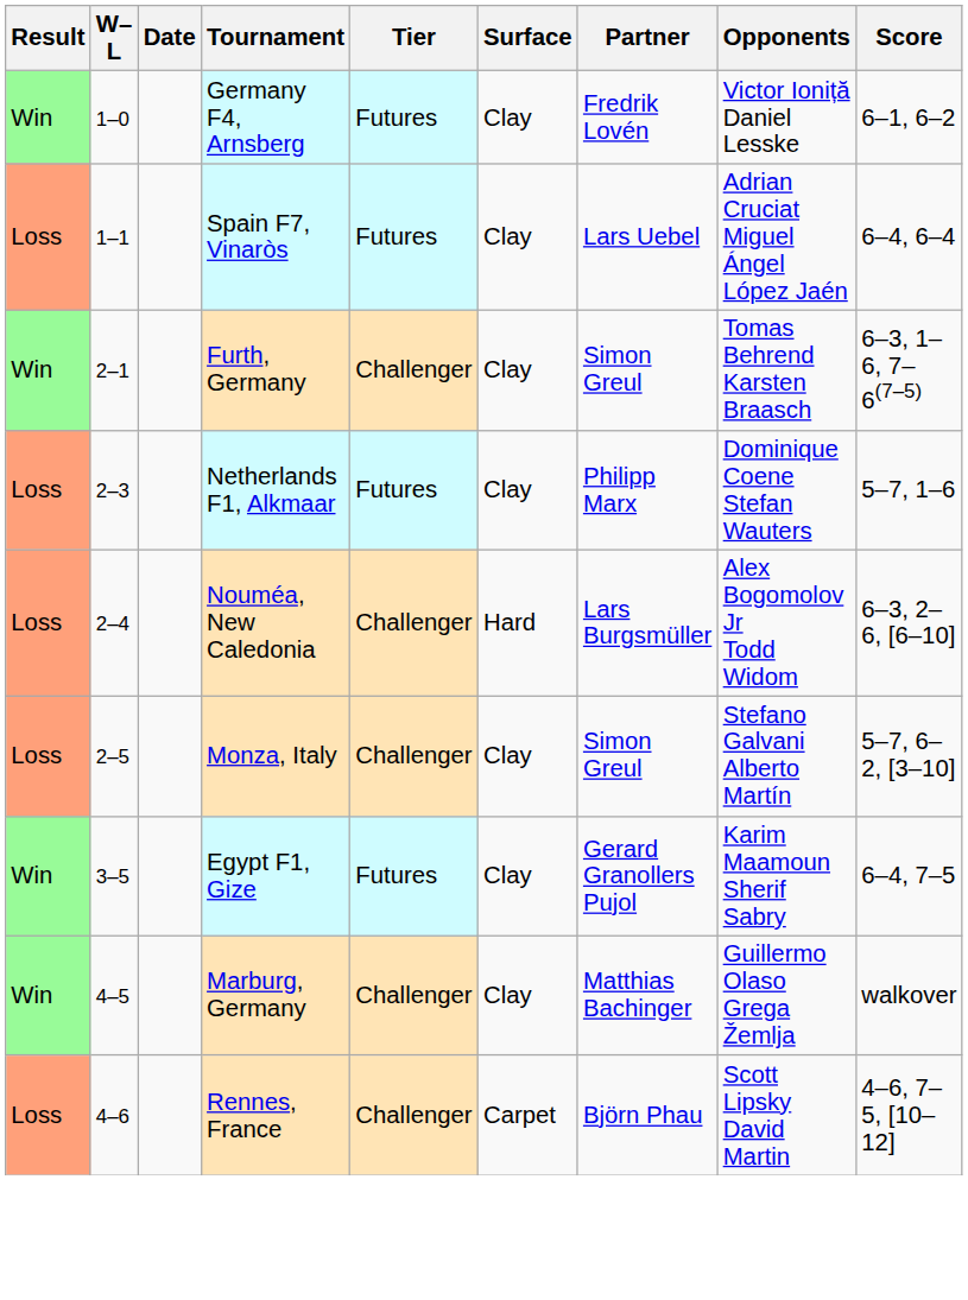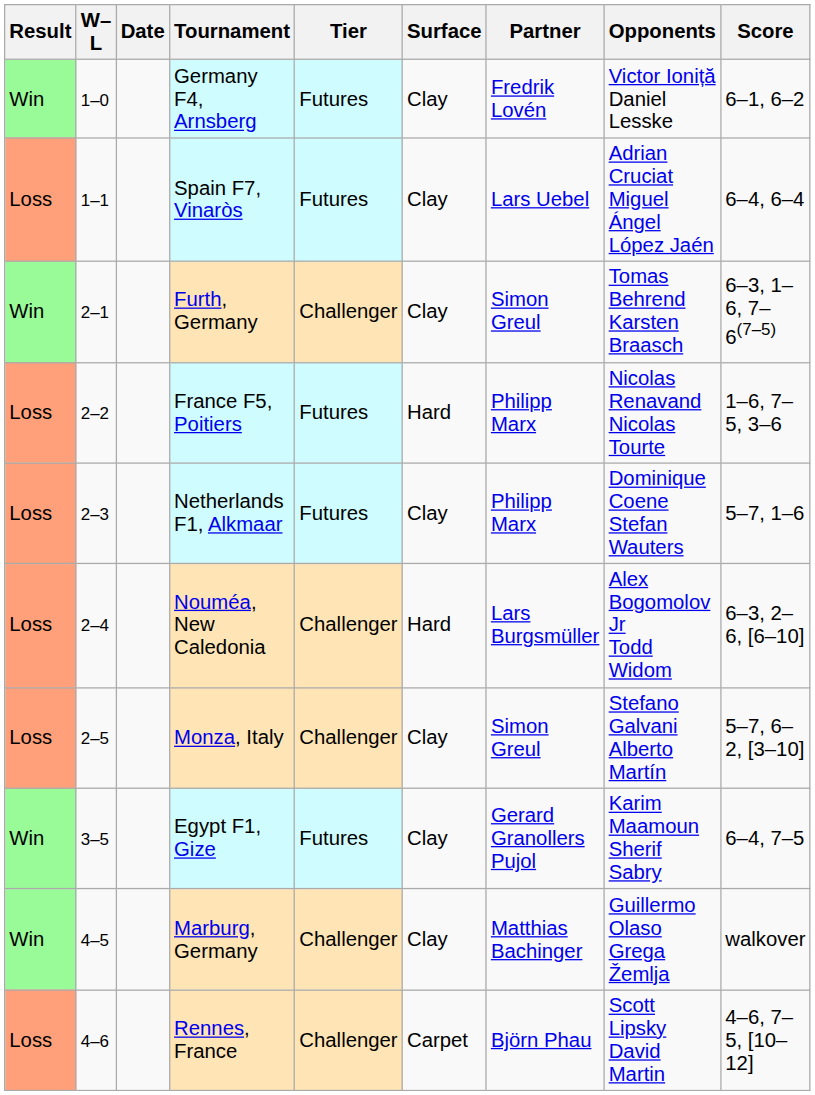 <table class="sortable wikitable">
 <tr>
 <th>Result</th>
 <th class="unsortable">W–L</th>
 <th>Date</th>
 <th>Tournament</th>
 <th>Tier</th>
 <th>Surface</th>
 <th>Partner</th>
 <th>Opponents</th>
 <th class="unsortable">Score</th>
 </tr>
 <tr>
 <td style="background:#98fb98;">Win</td>
 <td><small>1–0</small></td>
 <td></td>
 <td style="background:#cffcff;">Germany F4, <a href='#'>Arnsberg</a></td>
 <td style="background:#cffcff;">Futures</td>
 <td>Clay</td>
 <td> <a href='#'>Fredrik Lovén</a></td>
 <td> <a href='#'>Victor Ioniță</a> <br>  Daniel Lesske</td>
 <td>6–1, 6–2</td>
 </tr>
 <tr>
 <td style="background:#ffa07a;">Loss</td>
 <td><small>1–1</small></td>
 <td></td>
 <td style="background:#cffcff;">Spain F7, <a href='#'>Vinaròs</a></td>
 <td style="background:#cffcff;">Futures</td>
 <td>Clay</td>
 <td> <a href='#'>Lars Uebel</a></td>
 <td> <a href='#'>Adrian Cruciat</a> <br>  <a href='#'>Miguel Ángel López Jaén</a></td>
 <td>6–4, 6–4</td>
 </tr>
 <tr>
 <td style="background:#98fb98;">Win</td>
 <td><small>2–1</small></td>
 <td></td>
 <td style="background:moccasin;"><a href='#'>Furth</a>, Germany</td>
 <td style="background:moccasin;">Challenger</td>
 <td>Clay</td>
 <td> <a href='#'>Simon Greul</a></td>
 <td> <a href='#'>Tomas Behrend</a> <br>  <a href='#'>Karsten Braasch</a></td>
 <td>6–3, 1–6, 7–6<sup>(7–5)</sup></td>
+</tr>
+<tr>
+<td style="background:#ffa07a;">Loss</td>
+<td><small>2–2</small></td>
+<td></td>
+<td style="background:#cffcff;">France F5, <a href='#'>Poitiers</a></td>
+<td style="background:#cffcff;">Futures</td>
+<td>Hard</td>
+<td> <a href='#'>Philipp Marx</a></td>
+<td> <a href='#'>Nicolas Renavand</a> <br>  <a href='#'>Nicolas Tourte</a></td>
+<td>1–6, 7–5, 3–6</td>
 </tr>
 <tr>
 <td style="background:#ffa07a;">Loss</td>
 <td><small>2–3</small></td>
 <td></td>
 <td style="background:#cffcff;">Netherlands F1, <a href='#'>Alkmaar</a></td>
 <td style="background:#cffcff;">Futures</td>
 <td>Clay</td>
 <td> <a href='#'>Philipp Marx</a></td>
 <td> <a href='#'>Dominique Coene</a> <br>  <a href='#'>Stefan Wauters</a></td>
 <td>5–7, 1–6</td>
 </tr>
 <tr>
 <td style="background:#ffa07a;">Loss</td>
 <td><small>2–4</small></td>
 <td></td>
 <td style="background:moccasin;"><a href='#'>Nouméa</a>, New Caledonia</td>
 <td style="background:moccasin;">Challenger</td>
 <td>Hard</td>
 <td> <a href='#'>Lars Burgsmüller</a></td>
 <td> <a href='#'>Alex Bogomolov Jr</a> <br>  <a href='#'>Todd Widom</a></td>
 <td>6–3, 2–6, [6–10]</td>
 </tr>
 <tr>
 <td style="background:#ffa07a;">Loss</td>
 <td><small>2–5</small></td>
 <td></td>
 <td style="background:moccasin;"><a href='#'>Monza</a>, Italy</td>
 <td style="background:moccasin;">Challenger</td>
 <td>Clay</td>
 <td> <a href='#'>Simon Greul</a></td>
 <td> <a href='#'>Stefano Galvani</a> <br>  <a href='#'>Alberto Martín</a></td>
 <td>5–7, 6–2, [3–10]</td>
 </tr>
 <tr>
 <td style="background:#98fb98;">Win</td>
 <td><small>3–5</small></td>
 <td></td>
 <td style="background:#cffcff;">Egypt F1, <a href='#'>Gize</a></td>
 <td style="background:#cffcff;">Futures</td>
 <td>Clay</td>
 <td> <a href='#'>Gerard Granollers Pujol</a></td>
 <td> <a href='#'>Karim Maamoun</a> <br>  <a href='#'>Sherif Sabry</a></td>
 <td>6–4, 7–5</td>
 </tr>
 <tr>
 <td style="background:#98fb98;">Win</td>
 <td><small>4–5</small></td>
 <td></td>
 <td style="background:moccasin;"><a href='#'>Marburg</a>, Germany</td>
 <td style="background:moccasin;">Challenger</td>
 <td>Clay</td>
 <td> <a href='#'>Matthias Bachinger</a></td>
 <td> <a href='#'>Guillermo Olaso</a> <br>  <a href='#'>Grega Žemlja</a></td>
 <td>walkover</td>
 </tr>
 <tr>
 <td style="background:#ffa07a;">Loss</td>
 <td><small>4–6</small></td>
 <td></td>
 <td style="background:moccasin;"><a href='#'>Rennes</a>, France</td>
 <td style="background:moccasin;">Challenger</td>
 <td>Carpet</td>
 <td> <a href='#'>Björn Phau</a></td>
 <td> <a href='#'>Scott Lipsky</a> <br>  <a href='#'>David Martin</a></td>
 <td>4–6, 7–5, [10–12]</td>
 </tr>
 </table>
